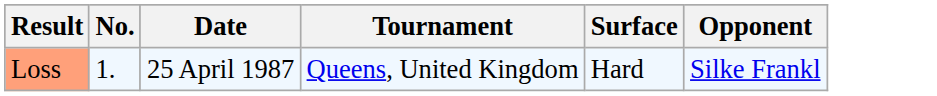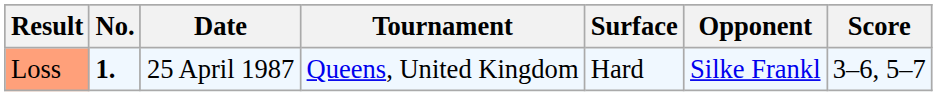 <table class="sortable wikitable" style=font-size:97%>
 <tr>
 <th>Result</th>
 <th>No.</th>
 <th>Date</th>
 <th>Tournament</th>
 <th>Surface</th>
 <th>Opponent</th>
+<th>Score</th>
 </tr>
 <tr bgcolor="#f0f8ff">
 <td style="background:#ffa07a;">Loss</td>
-<td>1.</td>
+<td><strong>1.</strong></td>
 <td>25 April 1987</td>
 <td><a href='#'>Queens</a>, United Kingdom</td>
 <td>Hard</td>
 <td> <a href='#'>Silke Frankl</a></td>
+<td>3–6, 5–7</td>
 </tr>
 </table>
